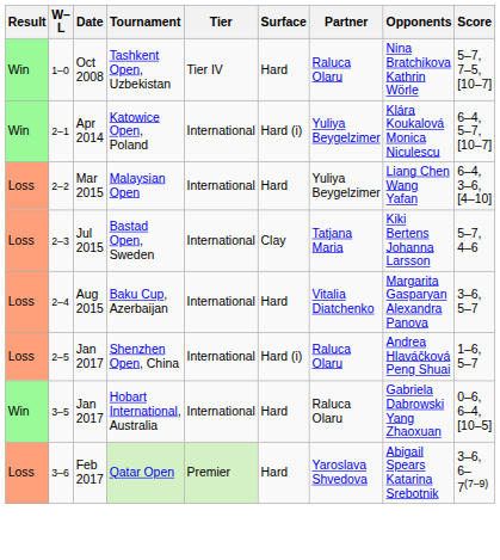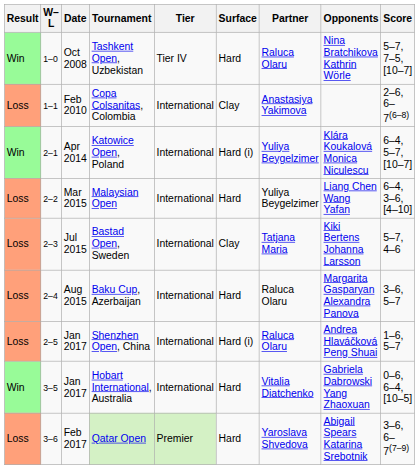 <table class="sortable wikitable">
 <tr>
 <th>Result</th>
 <th class="unsortable">W–L</th>
 <th>Date</th>
 <th>Tournament</th>
 <th>Tier</th>
 <th>Surface</th>
 <th>Partner</th>
 <th>Opponents</th>
 <th class="unsortable">Score</th>
 </tr>
 <tr>
 <td style="background:#98fb98;">Win</td>
 <td><small>1–0</small></td>
 <td>Oct 2008</td>
 <td><a href='#'>Tashkent Open</a>, Uzbekistan</td>
 <td>Tier IV</td>
 <td>Hard</td>
 <td> <a href='#'>Raluca Olaru</a></td>
 <td> <a href='#'>Nina Bratchikova</a> <br>  <a href='#'>Kathrin Wörle</a></td>
 <td>5–7, 7–5, [10–7]</td>
+</tr>
+<tr>
+<td style="background:#ffa07a;">Loss</td>
+<td><small>1–1</small></td>
+<td>Feb 2010</td>
+<td><a href='#'>Copa Colsanitas</a>, Colombia</td>
+<td>International</td>
+<td>Clay</td>
+<td> <a href='#'>Anastasiya Yakimova</a></td>
+<td></td>
+<td>2–6, 6–7<sup>(6–8)</sup></td>
 </tr>
 <tr>
 <td style="background:#98fb98;">Win</td>
 <td><small>2–1</small></td>
 <td>Apr 2014</td>
 <td><a href='#'>Katowice Open</a>, Poland</td>
 <td>International</td>
 <td>Hard (i)</td>
 <td> <a href='#'>Yuliya Beygelzimer</a></td>
 <td> <a href='#'>Klára Koukalová</a> <br>  <a href='#'>Monica Niculescu</a></td>
 <td>6–4, 5–7, [10–7]</td>
 </tr>
 <tr>
 <td style="background:#ffa07a;">Loss</td>
 <td><small>2–2</small></td>
 <td>Mar 2015</td>
 <td><a href='#'>Malaysian Open</a></td>
 <td>International</td>
 <td>Hard</td>
 <td> Yuliya Beygelzimer</td>
 <td> <a href='#'>Liang Chen</a> <br>  <a href='#'>Wang Yafan</a></td>
 <td>6–4, 3–6, [4–10]</td>
 </tr>
 <tr>
 <td style="background:#ffa07a;">Loss</td>
 <td><small>2–3</small></td>
 <td>Jul 2015</td>
 <td><a href='#'>Bastad Open</a>, Sweden</td>
 <td>International</td>
 <td>Clay</td>
 <td> <a href='#'>Tatjana Maria</a></td>
 <td> <a href='#'>Kiki Bertens</a> <br>  <a href='#'>Johanna Larsson</a></td>
 <td>5–7, 4–6</td>
 </tr>
 <tr>
 <td style="background:#ffa07a;">Loss</td>
 <td><small>2–4</small></td>
 <td>Aug 2015</td>
 <td><a href='#'>Baku Cup</a>, Azerbaijan</td>
 <td>International</td>
 <td>Hard</td>
-<td> <a href='#'>Vitalia Diatchenko</a></td>
+<td> Raluca Olaru</td>
 <td> <a href='#'>Margarita Gasparyan</a> <br>  <a href='#'>Alexandra Panova</a></td>
 <td>3–6, 5–7</td>
 </tr>
 <tr>
 <td style="background:#ffa07a;">Loss</td>
 <td><small>2–5</small></td>
 <td>Jan 2017</td>
 <td><a href='#'>Shenzhen Open</a>, China</td>
 <td>International</td>
 <td>Hard (i)</td>
 <td> <a href='#'>Raluca Olaru</a></td>
 <td> <a href='#'>Andrea Hlaváčková</a><br> <a href='#'>Peng Shuai</a></td>
 <td>1–6, 5–7</td>
 </tr>
 <tr>
 <td style="background:#98fb98;">Win</td>
 <td><small>3–5</small></td>
 <td>Jan 2017</td>
 <td><a href='#'>Hobart International</a>, Australia</td>
 <td>International</td>
 <td>Hard</td>
-<td> Raluca Olaru</td>
+<td> <a href='#'>Vitalia Diatchenko</a></td>
 <td> <a href='#'>Gabriela Dabrowski</a><br> <a href='#'>Yang Zhaoxuan</a></td>
 <td>0–6, 6–4, [10–5]</td>
 </tr>
 <tr>
 <td style="background:#ffa07a;">Loss</td>
 <td><small>3–6</small></td>
 <td>Feb 2017</td>
 <td style="background:#d4f1c5;"><a href='#'>Qatar Open</a></td>
 <td style="background:#d4f1c5;">Premier</td>
 <td>Hard</td>
 <td> <a href='#'>Yaroslava Shvedova</a></td>
 <td> <a href='#'>Abigail Spears</a> <br>  <a href='#'>Katarina Srebotnik</a></td>
 <td>3–6, 6–7<sup>(7–9)</sup></td>
 </tr>
 </table>
